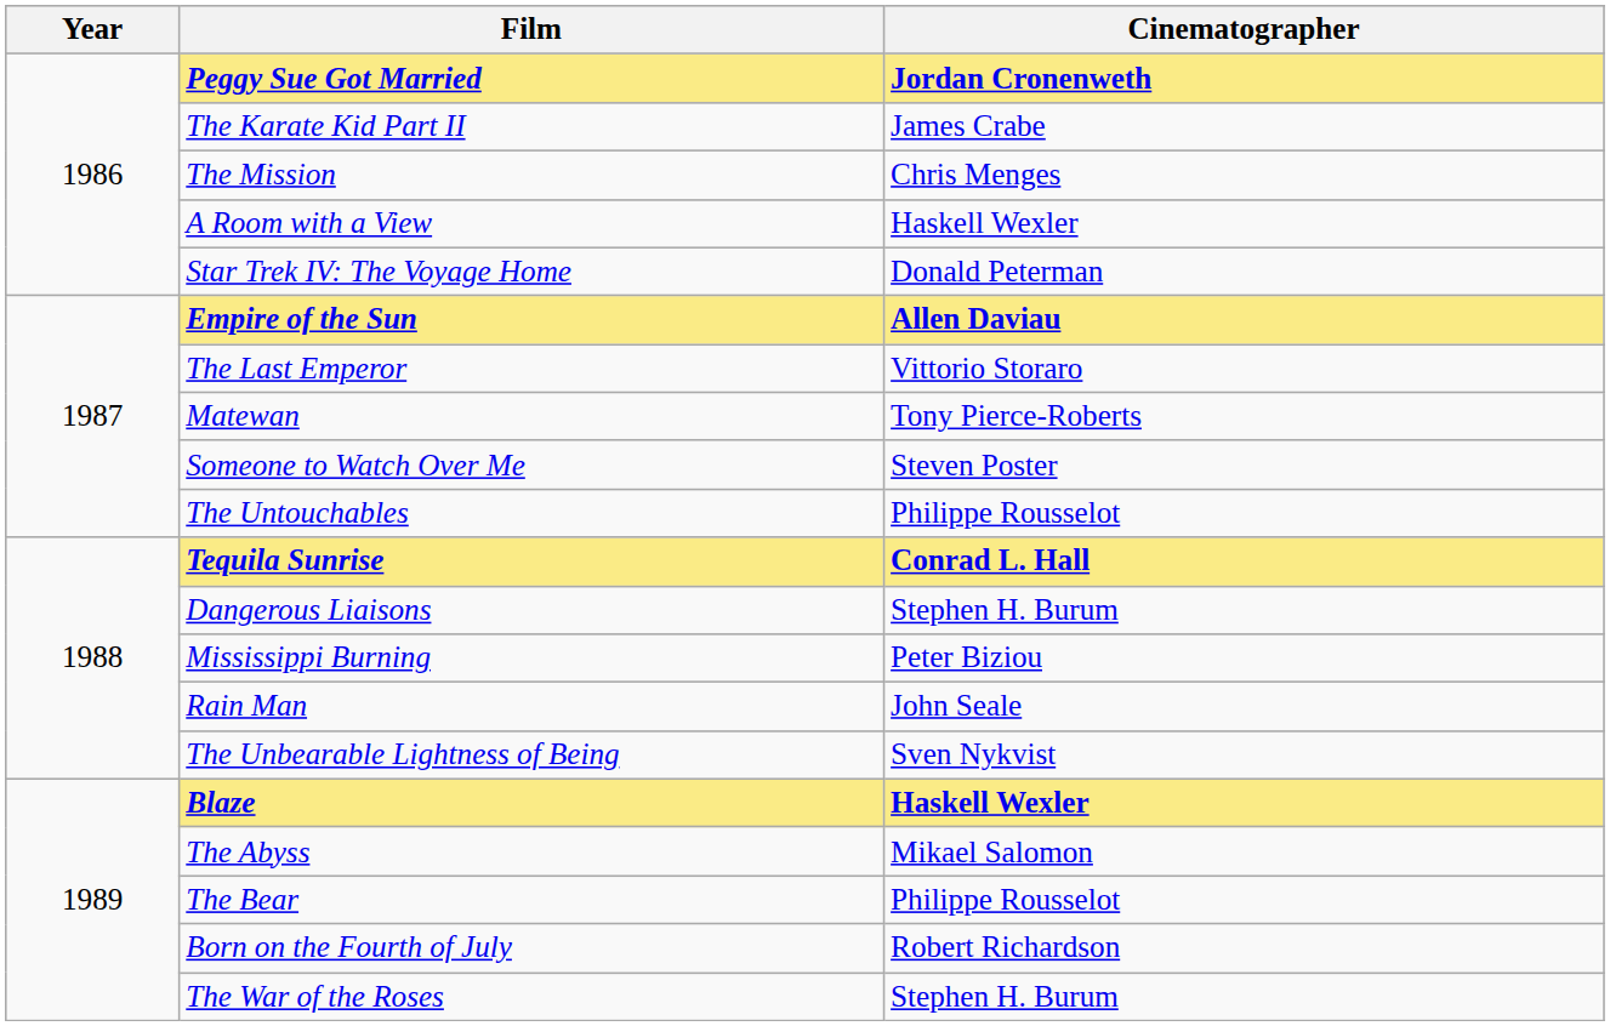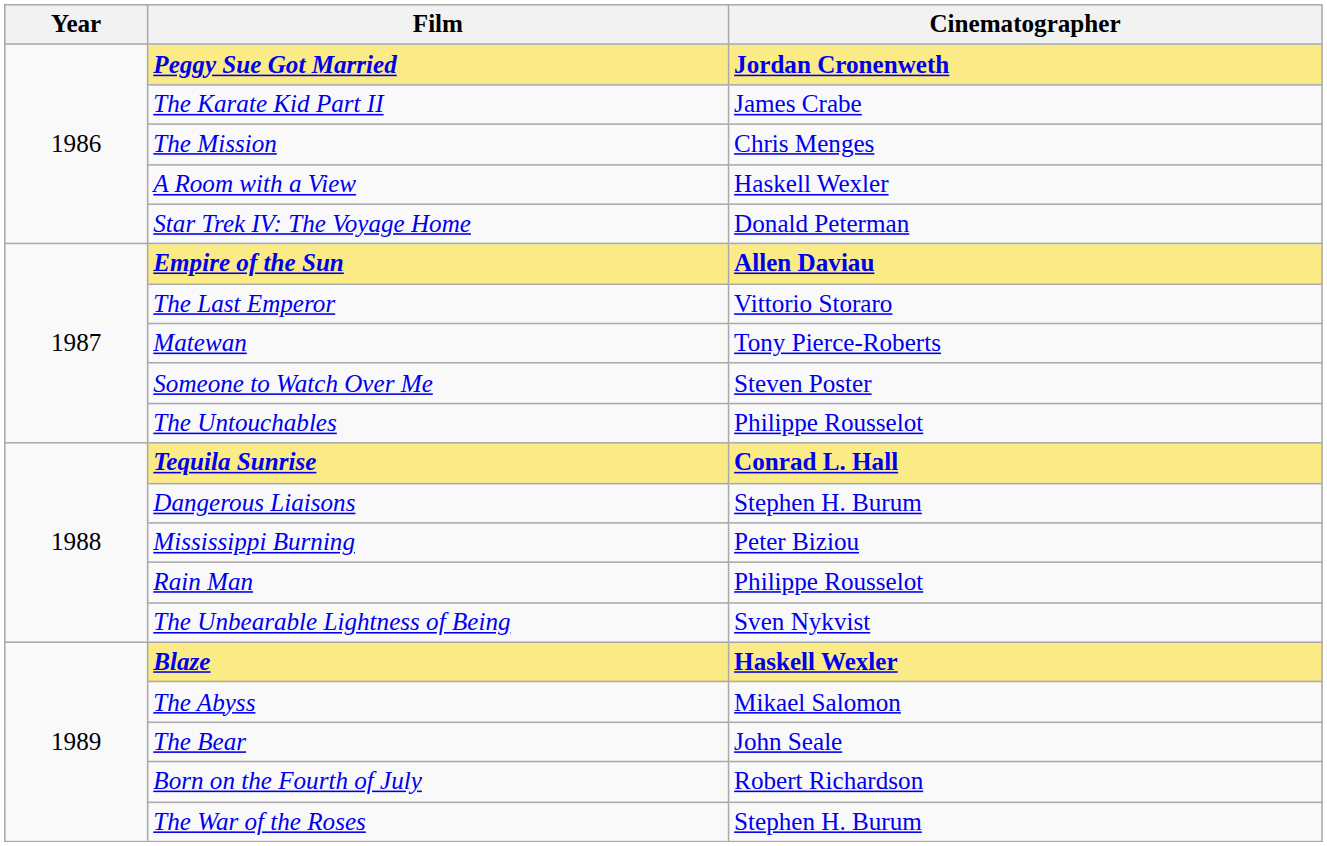 <table class="wikitable" width="95%" cellpadding="5">
 <tr>
 <th width="100"><strong>Year</strong></th>
 <th width="450"><strong>Film</strong></th>
 <th width="450"><strong>Cinematographer</strong></th>
 </tr>
 <tr>
 <td rowspan="5" style="text-align:center;">1986<br></td>
 <td style="background:#FAEB86;"><strong><em><a href='#'>Peggy Sue Got Married</a></em></strong></td>
 <td style="background:#FAEB86;"><strong><a href='#'>Jordan Cronenweth</a></strong></td>
 </tr>
 <tr>
 <td><em><a href='#'>The Karate Kid Part II</a></em></td>
 <td><a href='#'>James Crabe</a></td>
 </tr>
 <tr>
 <td><em><a href='#'>The Mission</a> </em></td>
 <td><a href='#'>Chris Menges</a></td>
 </tr>
 <tr>
 <td><em><a href='#'>A Room with a View</a></em></td>
 <td><a href='#'>Haskell Wexler</a></td>
 </tr>
 <tr>
 <td><em><a href='#'>Star Trek IV: The Voyage Home</a></em></td>
 <td><a href='#'>Donald Peterman</a></td>
 </tr>
 <tr>
 <td rowspan="5" style="text-align:center;">1987<br></td>
 <td style="background:#FAEB86;"><strong><em><a href='#'>Empire of the Sun</a></em></strong></td>
 <td style="background:#FAEB86;"><strong><a href='#'>Allen Daviau</a></strong></td>
 </tr>
 <tr>
 <td><em><a href='#'>The Last Emperor</a> </em></td>
 <td><a href='#'>Vittorio Storaro</a></td>
 </tr>
 <tr>
 <td><em><a href='#'>Matewan</a></em></td>
 <td><a href='#'>Tony Pierce-Roberts</a></td>
 </tr>
 <tr>
 <td><em><a href='#'>Someone to Watch Over Me</a></em></td>
 <td><a href='#'>Steven Poster</a></td>
 </tr>
 <tr>
 <td><em><a href='#'>The Untouchables</a></em></td>
 <td><a href='#'>Philippe Rousselot</a></td>
 </tr>
 <tr>
 <td rowspan="5" style="text-align:center;">1988<br></td>
 <td style="background:#FAEB86;"><strong><em><a href='#'>Tequila Sunrise</a></em></strong></td>
 <td style="background:#FAEB86;"><strong><a href='#'>Conrad L. Hall</a></strong></td>
 </tr>
 <tr>
 <td><em><a href='#'>Dangerous Liaisons</a></em></td>
 <td><a href='#'>Stephen H. Burum</a></td>
 </tr>
 <tr>
 <td><em><a href='#'>Mississippi Burning</a> </em></td>
 <td><a href='#'>Peter Biziou</a></td>
 </tr>
 <tr>
 <td><em><a href='#'>Rain Man</a></em></td>
-<td><a href='#'>John Seale</a></td>
+<td><a href='#'>Philippe Rousselot</a></td>
 </tr>
 <tr>
 <td><em><a href='#'>The Unbearable Lightness of Being</a></em></td>
 <td><a href='#'>Sven Nykvist</a></td>
 </tr>
 <tr>
 <td rowspan="5" style="text-align:center;">1989<br></td>
 <td style="background:#FAEB86;"><strong><em><a href='#'>Blaze</a></em></strong></td>
 <td style="background:#FAEB86;"><strong><a href='#'>Haskell Wexler</a></strong></td>
 </tr>
 <tr>
 <td><em><a href='#'>The Abyss</a></em></td>
 <td><a href='#'>Mikael Salomon</a></td>
 </tr>
 <tr>
 <td><em><a href='#'>The Bear</a></em></td>
-<td><a href='#'>Philippe Rousselot</a></td>
+<td><a href='#'>John Seale</a></td>
 </tr>
 <tr>
 <td><em><a href='#'>Born on the Fourth of July</a></em></td>
 <td><a href='#'>Robert Richardson</a></td>
 </tr>
 <tr>
 <td><em><a href='#'>The War of the Roses</a></em></td>
 <td><a href='#'>Stephen H. Burum</a></td>
 </tr>
 </table>
